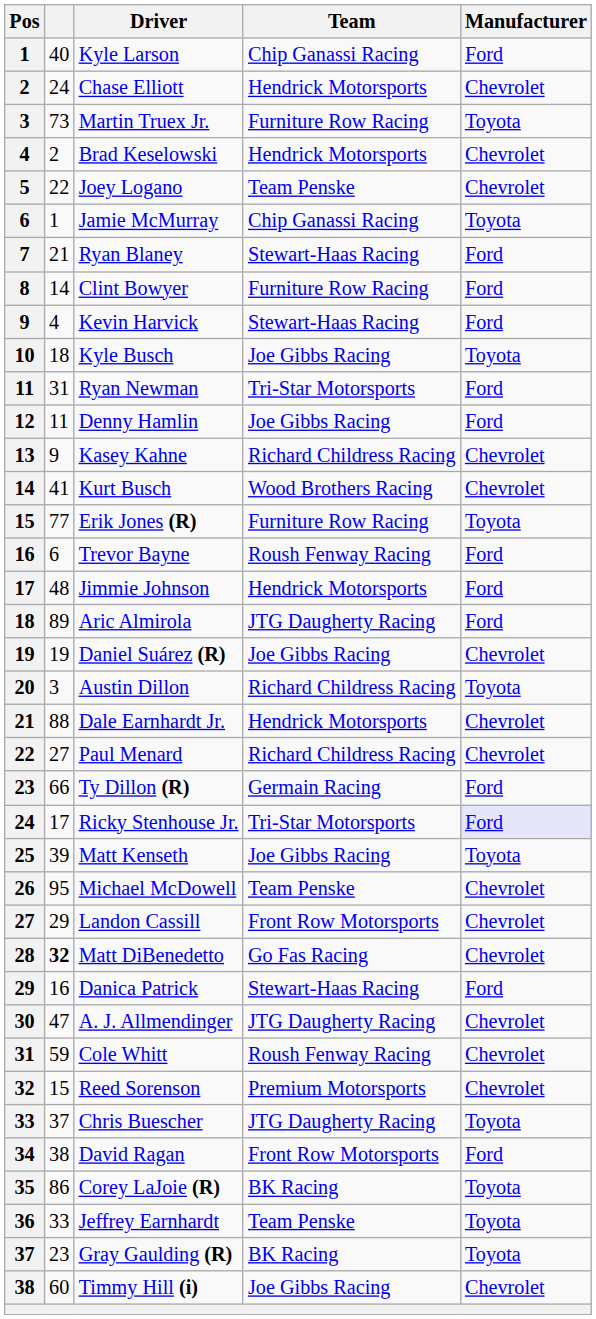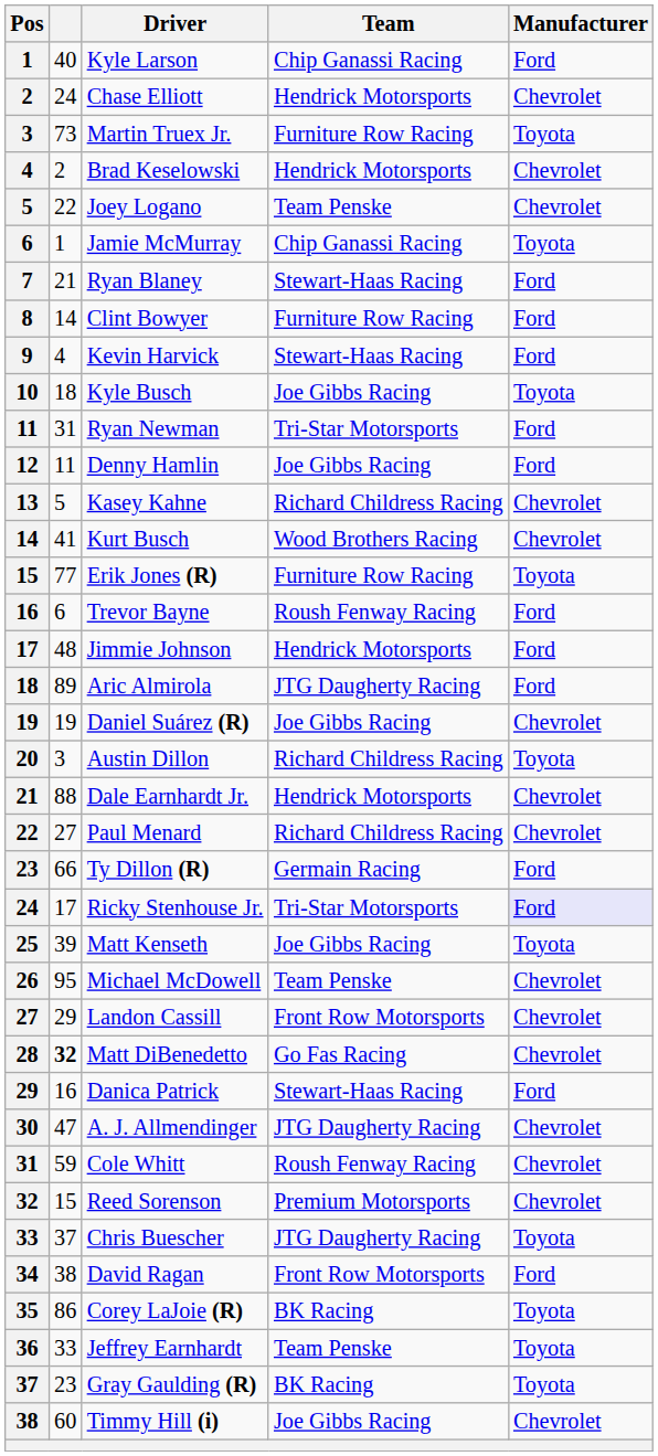 <table class="wikitable" style="font-size:95%">
 <tr>
 <th>Pos</th>
 <th></th>
 <th>Driver</th>
 <th>Team</th>
 <th>Manufacturer</th>
 </tr>
 <tr>
 <th>1</th>
 <td>40</td>
 <td><a href='#'>Kyle Larson</a></td>
 <td><a href='#'>Chip Ganassi Racing</a></td>
 <td><a href='#'>Ford</a></td>
 </tr>
 <tr>
 <th>2</th>
 <td>24</td>
 <td><a href='#'>Chase Elliott</a></td>
 <td><a href='#'>Hendrick Motorsports</a></td>
 <td><a href='#'>Chevrolet</a></td>
 </tr>
 <tr>
 <th>3</th>
 <td>73</td>
 <td><a href='#'>Martin Truex Jr.</a></td>
 <td><a href='#'>Furniture Row Racing</a></td>
 <td><a href='#'>Toyota</a></td>
 </tr>
 <tr>
 <th>4</th>
 <td>2</td>
 <td><a href='#'>Brad Keselowski</a></td>
 <td><a href='#'>Hendrick Motorsports</a></td>
 <td><a href='#'>Chevrolet</a></td>
 </tr>
 <tr>
 <th>5</th>
 <td>22</td>
 <td><a href='#'>Joey Logano</a></td>
 <td><a href='#'>Team Penske</a></td>
 <td><a href='#'>Chevrolet</a></td>
 </tr>
 <tr>
 <th>6</th>
 <td>1</td>
 <td><a href='#'>Jamie McMurray</a></td>
 <td><a href='#'>Chip Ganassi Racing</a></td>
 <td><a href='#'>Toyota</a></td>
 </tr>
 <tr>
 <th>7</th>
 <td>21</td>
 <td><a href='#'>Ryan Blaney</a></td>
 <td><a href='#'>Stewart-Haas Racing</a></td>
 <td><a href='#'>Ford</a></td>
 </tr>
 <tr>
 <th>8</th>
 <td>14</td>
 <td><a href='#'>Clint Bowyer</a></td>
 <td><a href='#'>Furniture Row Racing</a></td>
 <td><a href='#'>Ford</a></td>
 </tr>
 <tr>
 <th>9</th>
 <td>4</td>
 <td><a href='#'>Kevin Harvick</a></td>
 <td><a href='#'>Stewart-Haas Racing</a></td>
 <td><a href='#'>Ford</a></td>
 </tr>
 <tr>
 <th>10</th>
 <td>18</td>
 <td><a href='#'>Kyle Busch</a></td>
 <td><a href='#'>Joe Gibbs Racing</a></td>
 <td><a href='#'>Toyota</a></td>
 </tr>
 <tr>
 <th>11</th>
 <td>31</td>
 <td><a href='#'>Ryan Newman</a></td>
 <td><a href='#'>Tri-Star Motorsports</a></td>
 <td><a href='#'>Ford</a></td>
 </tr>
 <tr>
 <th>12</th>
 <td>11</td>
 <td><a href='#'>Denny Hamlin</a></td>
 <td><a href='#'>Joe Gibbs Racing</a></td>
 <td><a href='#'>Ford</a></td>
 </tr>
 <tr>
 <th>13</th>
-<td>9</td>
+<td>5</td>
 <td><a href='#'>Kasey Kahne</a></td>
 <td><a href='#'>Richard Childress Racing</a></td>
 <td><a href='#'>Chevrolet</a></td>
 </tr>
 <tr>
 <th>14</th>
 <td>41</td>
 <td><a href='#'>Kurt Busch</a></td>
 <td><a href='#'>Wood Brothers Racing</a></td>
 <td><a href='#'>Chevrolet</a></td>
 </tr>
 <tr>
 <th>15</th>
 <td>77</td>
 <td><a href='#'>Erik Jones</a> <strong>(R)</strong></td>
 <td><a href='#'>Furniture Row Racing</a></td>
 <td><a href='#'>Toyota</a></td>
 </tr>
 <tr>
 <th>16</th>
 <td>6</td>
 <td><a href='#'>Trevor Bayne</a></td>
 <td><a href='#'>Roush Fenway Racing</a></td>
 <td><a href='#'>Ford</a></td>
 </tr>
 <tr>
 <th>17</th>
 <td>48</td>
 <td><a href='#'>Jimmie Johnson</a></td>
 <td><a href='#'>Hendrick Motorsports</a></td>
 <td><a href='#'>Ford</a></td>
 </tr>
 <tr>
 <th>18</th>
 <td>89</td>
 <td><a href='#'>Aric Almirola</a></td>
 <td><a href='#'>JTG Daugherty Racing</a></td>
 <td><a href='#'>Ford</a></td>
 </tr>
 <tr>
 <th>19</th>
 <td>19</td>
 <td><a href='#'>Daniel Suárez</a> <strong>(R)</strong></td>
 <td><a href='#'>Joe Gibbs Racing</a></td>
 <td><a href='#'>Chevrolet</a></td>
 </tr>
 <tr>
 <th>20</th>
 <td>3</td>
 <td><a href='#'>Austin Dillon</a></td>
 <td><a href='#'>Richard Childress Racing</a></td>
 <td><a href='#'>Toyota</a></td>
 </tr>
 <tr>
 <th>21</th>
 <td>88</td>
 <td><a href='#'>Dale Earnhardt Jr.</a></td>
 <td><a href='#'>Hendrick Motorsports</a></td>
 <td><a href='#'>Chevrolet</a></td>
 </tr>
 <tr>
 <th>22</th>
 <td>27</td>
 <td><a href='#'>Paul Menard</a></td>
 <td><a href='#'>Richard Childress Racing</a></td>
 <td><a href='#'>Chevrolet</a></td>
 </tr>
 <tr>
 <th>23</th>
 <td>66</td>
 <td><a href='#'>Ty Dillon</a> <strong>(R)</strong></td>
 <td><a href='#'>Germain Racing</a></td>
 <td><a href='#'>Ford</a></td>
 </tr>
 <tr>
 <th>24</th>
 <td>17</td>
 <td><a href='#'>Ricky Stenhouse Jr.</a></td>
 <td><a href='#'>Tri-Star Motorsports</a></td>
 <td style="background: lavender;"><a href='#'>Ford</a></td>
 </tr>
 <tr>
 <th>25</th>
 <td>39</td>
 <td><a href='#'>Matt Kenseth</a></td>
 <td><a href='#'>Joe Gibbs Racing</a></td>
 <td><a href='#'>Toyota</a></td>
 </tr>
 <tr>
 <th>26</th>
 <td>95</td>
 <td><a href='#'>Michael McDowell</a></td>
 <td><a href='#'>Team Penske</a></td>
 <td><a href='#'>Chevrolet</a></td>
 </tr>
 <tr>
 <th>27</th>
 <td>29</td>
 <td><a href='#'>Landon Cassill</a></td>
 <td><a href='#'>Front Row Motorsports</a></td>
 <td><a href='#'>Chevrolet</a></td>
 </tr>
 <tr>
 <th>28</th>
 <td><strong>32</strong></td>
 <td><a href='#'>Matt DiBenedetto</a></td>
 <td><a href='#'>Go Fas Racing</a></td>
 <td><a href='#'>Chevrolet</a></td>
 </tr>
 <tr>
 <th>29</th>
 <td>16</td>
 <td><a href='#'>Danica Patrick</a></td>
 <td><a href='#'>Stewart-Haas Racing</a></td>
 <td><a href='#'>Ford</a></td>
 </tr>
 <tr>
 <th>30</th>
 <td>47</td>
 <td><a href='#'>A. J. Allmendinger</a></td>
 <td><a href='#'>JTG Daugherty Racing</a></td>
 <td><a href='#'>Chevrolet</a></td>
 </tr>
 <tr>
 <th>31</th>
 <td>59</td>
 <td><a href='#'>Cole Whitt</a></td>
 <td><a href='#'>Roush Fenway Racing</a></td>
 <td><a href='#'>Chevrolet</a></td>
 </tr>
 <tr>
 <th>32</th>
 <td>15</td>
 <td><a href='#'>Reed Sorenson</a></td>
 <td><a href='#'>Premium Motorsports</a></td>
 <td><a href='#'>Chevrolet</a></td>
 </tr>
 <tr>
 <th>33</th>
 <td>37</td>
 <td><a href='#'>Chris Buescher</a></td>
 <td><a href='#'>JTG Daugherty Racing</a></td>
 <td><a href='#'>Toyota</a></td>
 </tr>
 <tr>
 <th>34</th>
 <td>38</td>
 <td><a href='#'>David Ragan</a></td>
 <td><a href='#'>Front Row Motorsports</a></td>
 <td><a href='#'>Ford</a></td>
 </tr>
 <tr>
 <th>35</th>
 <td>86</td>
 <td><a href='#'>Corey LaJoie</a> <strong>(R)</strong></td>
 <td><a href='#'>BK Racing</a></td>
 <td><a href='#'>Toyota</a></td>
 </tr>
 <tr>
 <th>36</th>
 <td>33</td>
 <td><a href='#'>Jeffrey Earnhardt</a></td>
 <td><a href='#'>Team Penske</a></td>
 <td><a href='#'>Toyota</a></td>
 </tr>
 <tr>
 <th>37</th>
 <td>23</td>
 <td><a href='#'>Gray Gaulding</a> <strong>(R)</strong></td>
 <td><a href='#'>BK Racing</a></td>
 <td><a href='#'>Toyota</a></td>
 </tr>
 <tr>
 <th>38</th>
 <td>60</td>
 <td><a href='#'>Timmy Hill</a> <strong>(i)</strong></td>
 <td><a href='#'>Joe Gibbs Racing</a></td>
 <td><a href='#'>Chevrolet</a></td>
 </tr>
 <tr>
 <th colspan="8"></th>
 </tr>
 </table>
